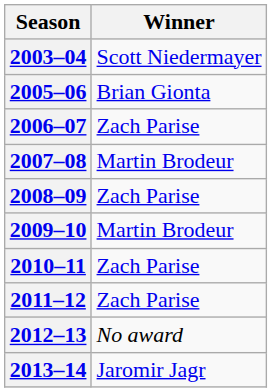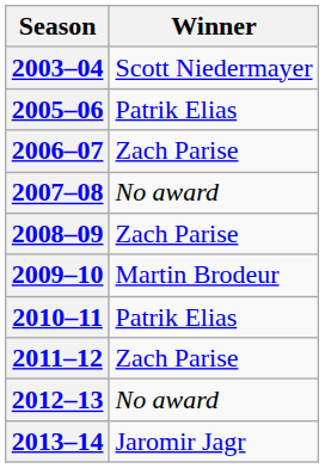 <table class="wikitable">
 <tr>
 <th scope="col">Season</th>
 <th scope="col">Winner</th>
 </tr>
 <tr>
 <th scope="row"><a href='#'>2003–04</a></th>
 <td><a href='#'>Scott Niedermayer</a></td>
 </tr>
 <tr>
 <th scope="row"><a href='#'>2005–06</a></th>
-<td><a href='#'>Brian Gionta</a></td>
+<td><a href='#'>Patrik Elias</a></td>
 </tr>
 <tr>
 <th scope="row"><a href='#'>2006–07</a></th>
 <td><a href='#'>Zach Parise</a></td>
 </tr>
 <tr>
 <th scope="row"><a href='#'>2007–08</a></th>
-<td><a href='#'>Martin Brodeur</a></td>
+<td><em>No award</em></td>
 </tr>
 <tr>
 <th scope="row"><a href='#'>2008–09</a></th>
 <td><a href='#'>Zach Parise</a></td>
 </tr>
 <tr>
 <th scope="row"><a href='#'>2009–10</a></th>
 <td><a href='#'>Martin Brodeur</a></td>
 </tr>
 <tr>
 <th scope="row"><a href='#'>2010–11</a></th>
-<td><a href='#'>Zach Parise</a></td>
+<td><a href='#'>Patrik Elias</a></td>
 </tr>
 <tr>
 <th scope="row"><a href='#'>2011–12</a></th>
 <td><a href='#'>Zach Parise</a></td>
 </tr>
 <tr>
 <th scope="row"><a href='#'>2012–13</a></th>
 <td><em>No award</em></td>
 </tr>
 <tr>
 <th scope="row"><a href='#'>2013–14</a></th>
 <td><a href='#'>Jaromir Jagr</a></td>
 </tr>
 </table>
